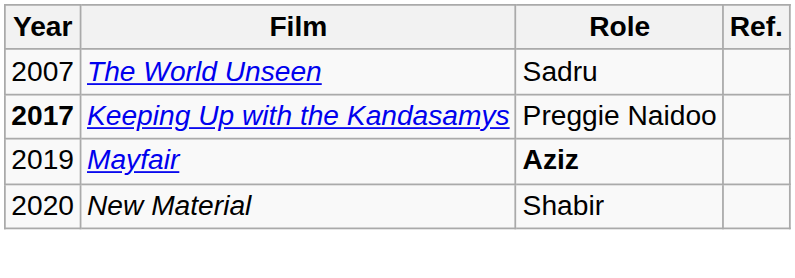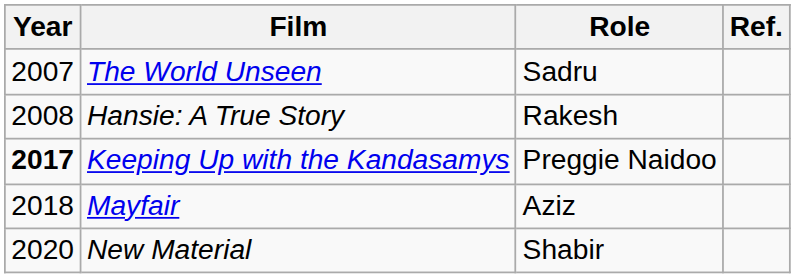 <table class="wikitable">
 <tr>
 <th>Year</th>
 <th>Film</th>
 <th>Role</th>
 <th>Ref.</th>
 </tr>
 <tr>
 <td>2007</td>
 <td><em><a href='#'>The World Unseen</a></em></td>
 <td>Sadru</td>
 <td></td>
 </tr>
 <tr>
+<td>2008</td>
+<td><em>Hansie: A True Story</em></td>
+<td>Rakesh</td>
+<td></td>
+</tr>
+<tr>
 <td><strong>2017</strong></td>
 <td><em><a href='#'>Keeping Up with the Kandasamys</a></em></td>
 <td>Preggie Naidoo</td>
 <td></td>
 </tr>
 <tr>
-<td>2019</td>
+<td>2018</td>
 <td><em><a href='#'>Mayfair</a></em></td>
-<td><strong>Aziz</strong></td>
+<td>Aziz</td>
 <td></td>
 </tr>
 <tr>
 <td>2020</td>
 <td><em>New Material</em></td>
 <td>Shabir</td>
 <td></td>
 </tr>
 </table>
